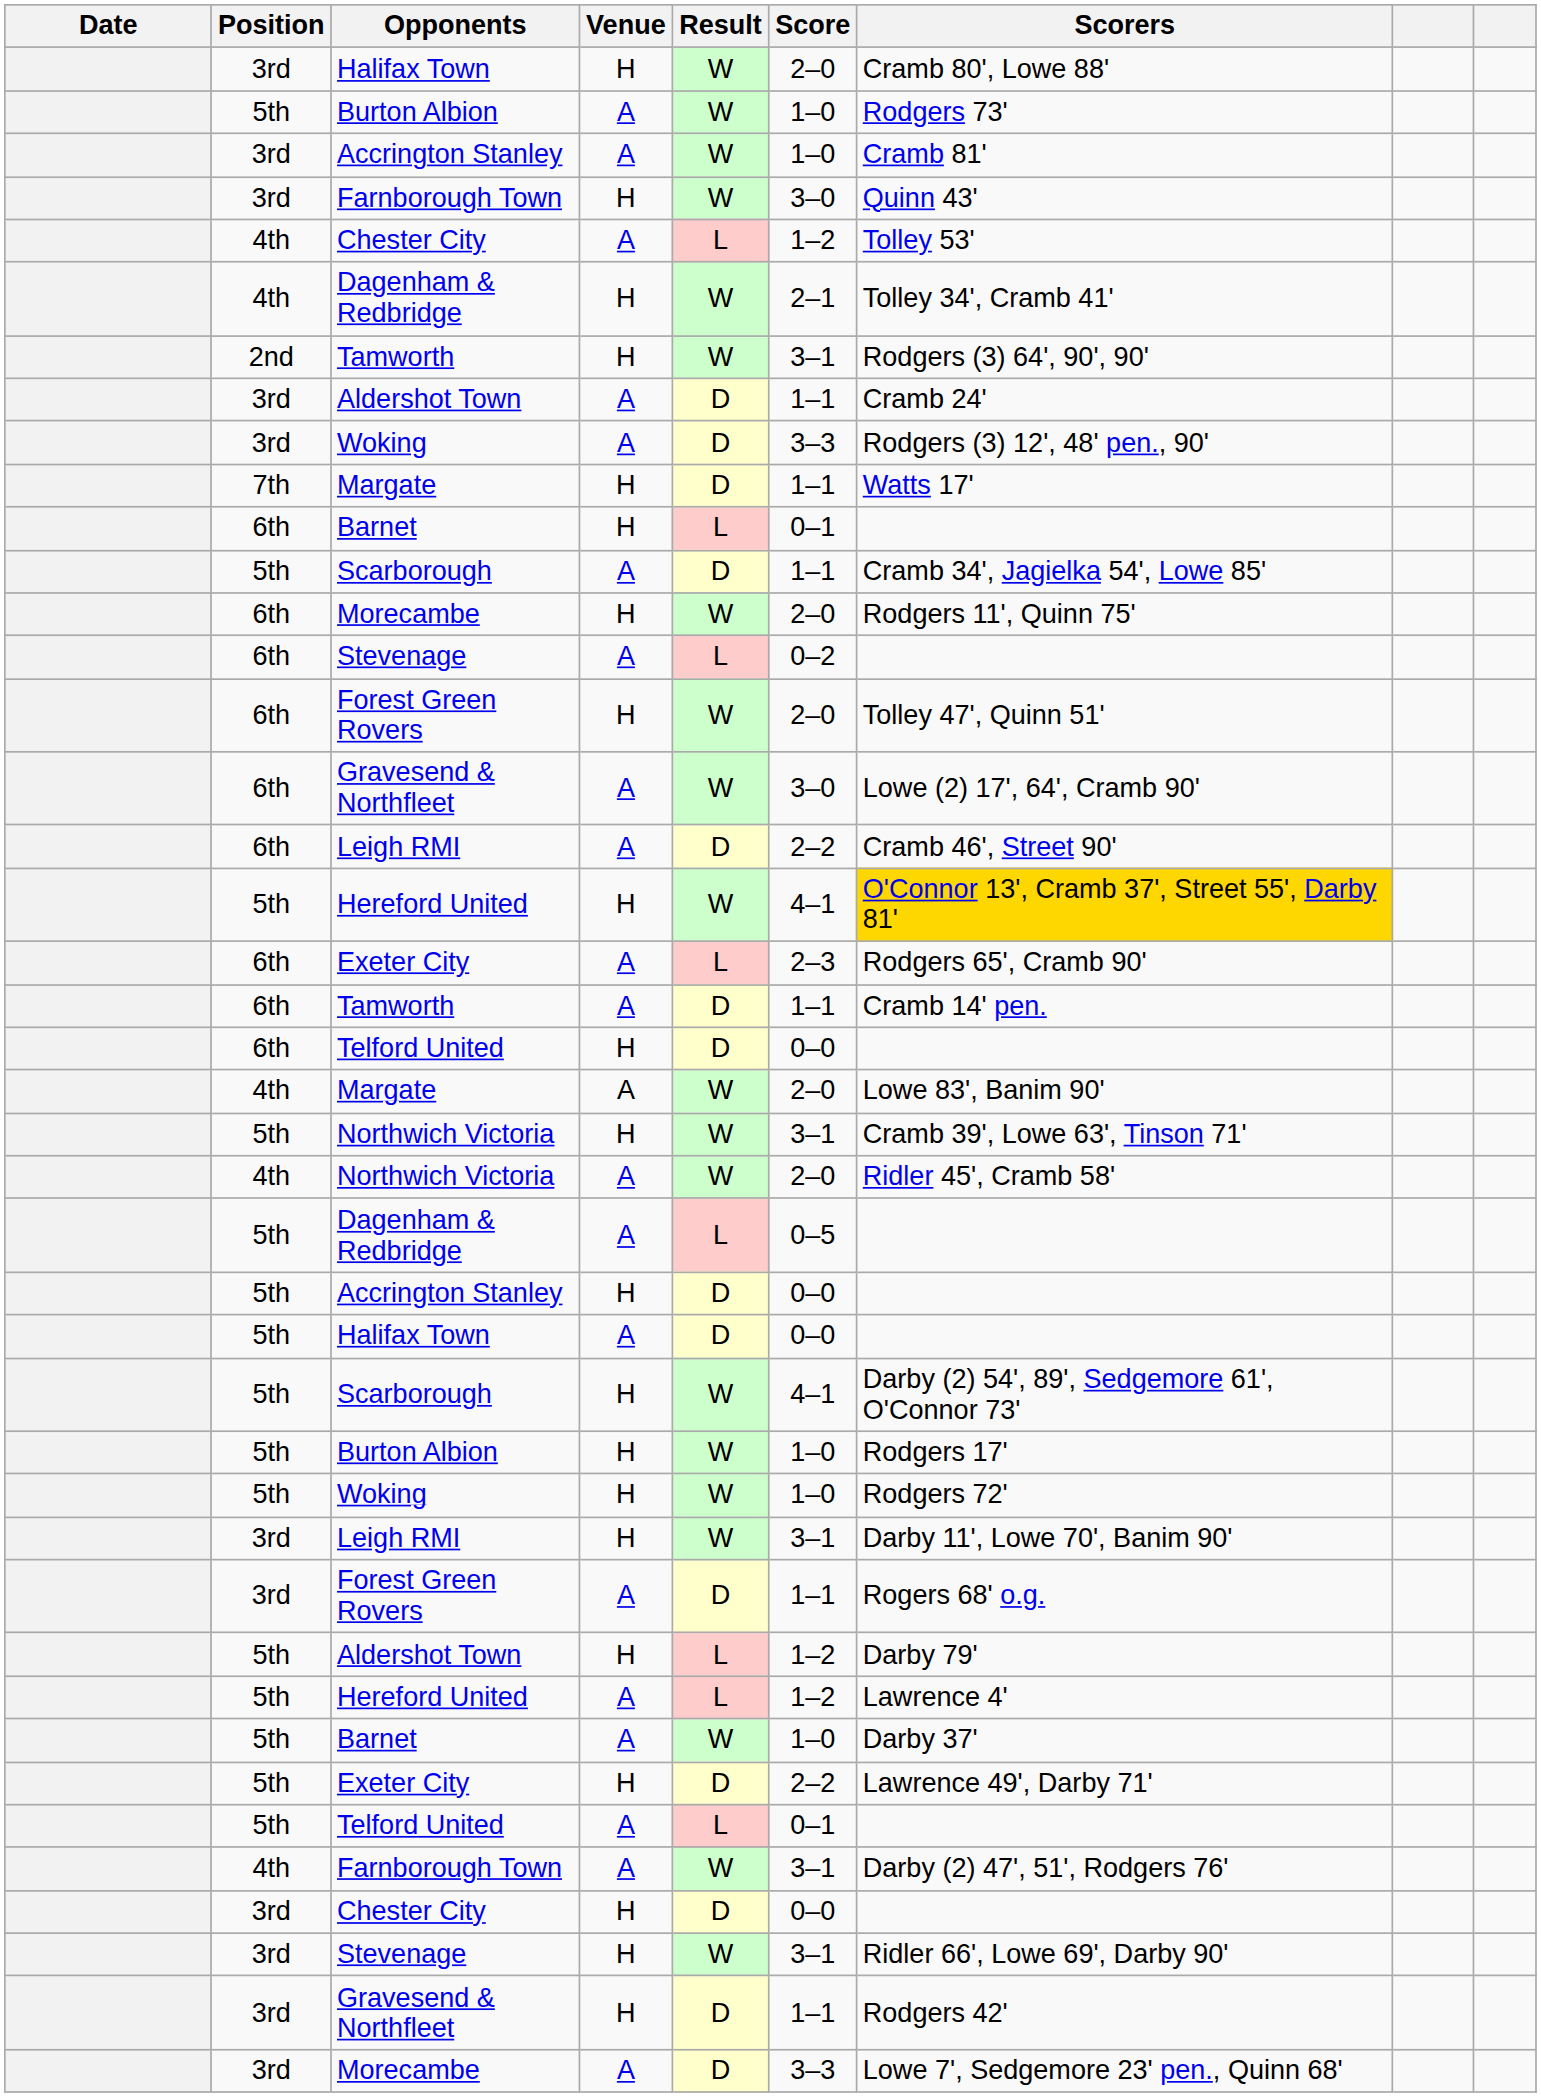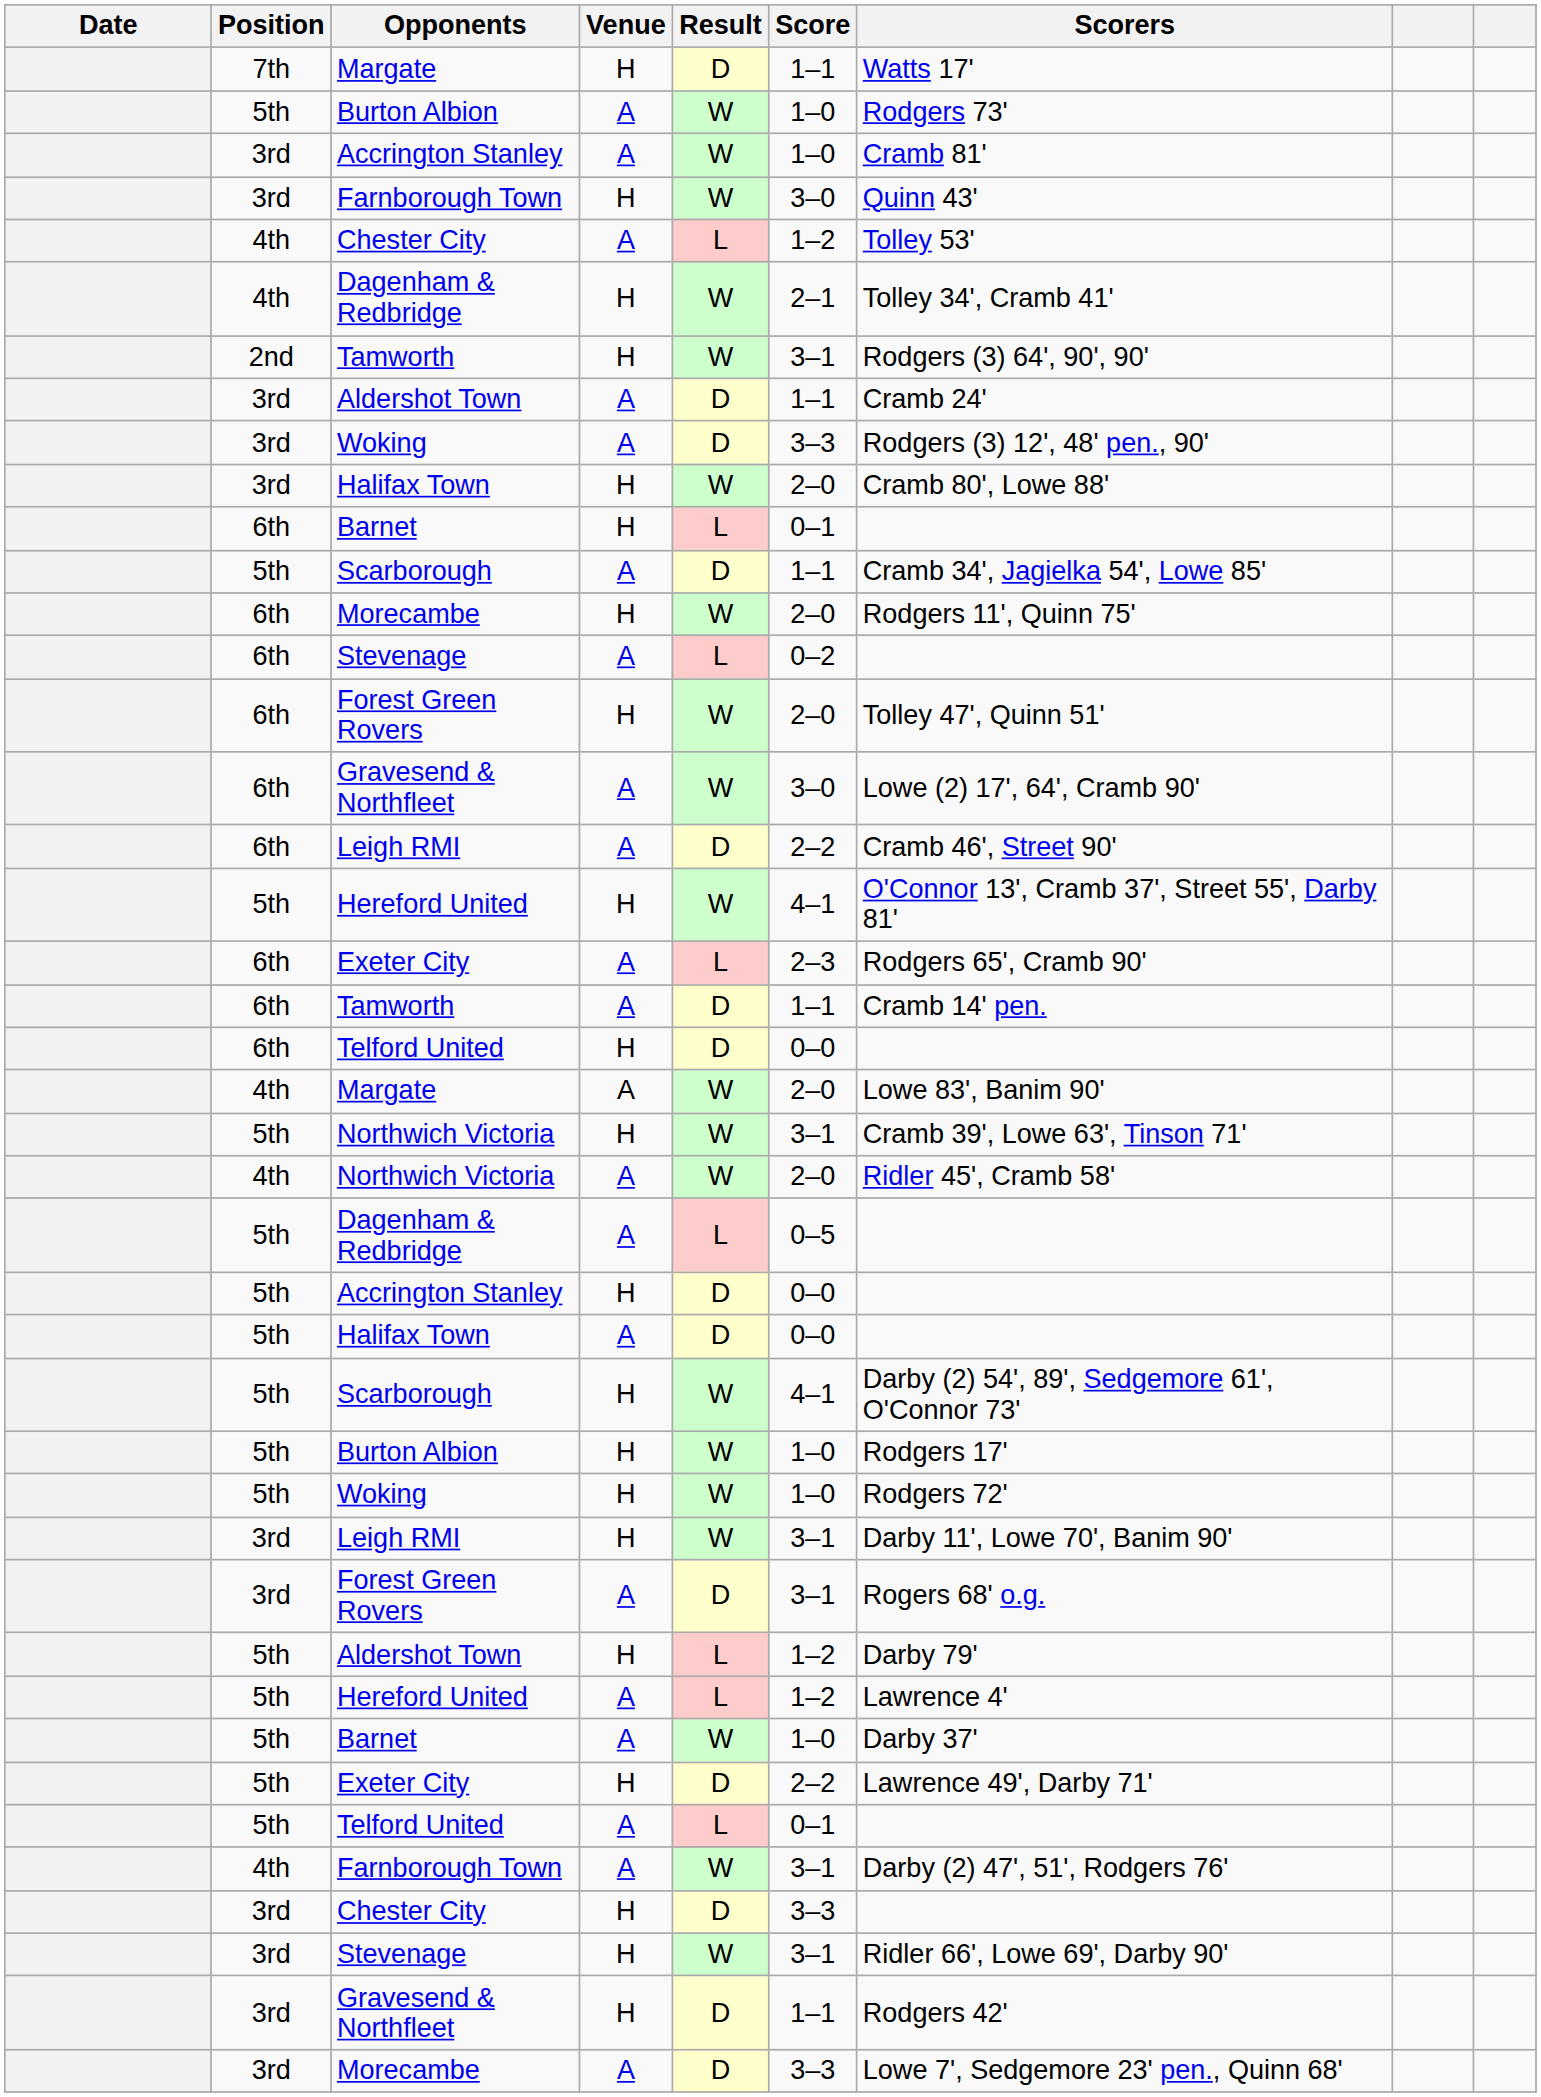 <table class="wikitable plainrowheaders sortable" style="text-align:center;">
 <tr>
 <th scope="col" width="115px">Date</th>
 <th scope="col" width="60px">Position</th>
 <th scope="col" width="140px">Opponents</th>
 <th scope="col" width="40px">Venue</th>
 <th scope="col" width="50px">Result</th>
 <th scope="col" width="40px">Score</th>
 <th scope="col" width="310px" class="unsortable">Scorers</th>
 <th scope="col" width="40px"></th>
 <th scope="col" width="30px" class="unsortable"></th>
 </tr>
 <tr>
 <th scope="row"></th>
-<td>3rd</td>
-<td align="left"><a href='#'>Halifax Town</a></td>
+<td>7th</td>
+<td align="left"><a href='#'>Margate</a></td>
 <td>H</td>
-<td style="background-color:#CCFFCC">W</td>
-<td>2–0</td>
-<td align="left">Cramb 80', Lowe 88'</td>
+<td style="background-color:#FFFFCC">D</td>
+<td>1–1</td>
+<td align="left"><a href='#'>Watts</a> 17'</td>
 <td></td>
 <td></td>
 </tr>
 <tr>
 <th scope="row"></th>
 <td>5th</td>
 <td align="left"><a href='#'>Burton Albion</a></td>
 <td><a href='#'>A</a></td>
 <td style="background-color:#CCFFCC">W</td>
 <td>1–0</td>
 <td align="left"><a href='#'>Rodgers</a> 73'</td>
 <td></td>
 <td></td>
 </tr>
 <tr>
 <th scope="row"></th>
 <td>3rd</td>
 <td align="left"><a href='#'>Accrington Stanley</a></td>
 <td><a href='#'>A</a></td>
 <td style="background-color:#CCFFCC">W</td>
 <td>1–0</td>
 <td align="left"><a href='#'>Cramb</a> 81'</td>
 <td></td>
 <td></td>
 </tr>
 <tr>
 <th scope="row"></th>
 <td>3rd</td>
 <td align="left"><a href='#'>Farnborough Town</a></td>
 <td>H</td>
 <td style="background-color:#CCFFCC">W</td>
 <td>3–0</td>
 <td align="left"><a href='#'>Quinn</a> 43'</td>
 <td></td>
 <td></td>
 </tr>
 <tr>
 <th scope="row"></th>
 <td>4th</td>
 <td align="left"><a href='#'>Chester City</a></td>
 <td><a href='#'>A</a></td>
 <td style="background-color:#FFCCCC">L</td>
 <td>1–2</td>
 <td align="left"><a href='#'>Tolley</a> 53'</td>
 <td></td>
 <td></td>
 </tr>
 <tr>
 <th scope="row"></th>
 <td>4th</td>
 <td align="left"><a href='#'>Dagenham & Redbridge</a></td>
 <td>H</td>
 <td style="background-color:#CCFFCC">W</td>
 <td>2–1</td>
 <td align="left">Tolley 34', Cramb 41'</td>
 <td></td>
 <td></td>
 </tr>
 <tr>
 <th scope="row"></th>
 <td>2nd</td>
 <td align="left"><a href='#'>Tamworth</a></td>
 <td>H</td>
 <td style="background-color:#CCFFCC">W</td>
 <td>3–1</td>
 <td align="left">Rodgers (3) 64', 90', 90'</td>
 <td></td>
 <td></td>
 </tr>
 <tr>
 <th scope="row"></th>
 <td>3rd</td>
 <td align="left"><a href='#'>Aldershot Town</a></td>
 <td><a href='#'>A</a></td>
 <td style="background-color:#FFFFCC">D</td>
 <td>1–1</td>
 <td align="left">Cramb 24'</td>
 <td></td>
 <td></td>
 </tr>
 <tr>
 <th scope="row"></th>
 <td>3rd</td>
 <td align="left"><a href='#'>Woking</a></td>
 <td><a href='#'>A</a></td>
 <td style="background-color:#FFFFCC">D</td>
 <td>3–3</td>
 <td align="left">Rodgers (3) 12', 48' <a href='#'>pen.</a>, 90'</td>
 <td></td>
 <td></td>
 </tr>
 <tr>
 <th scope="row"></th>
-<td>7th</td>
-<td align="left"><a href='#'>Margate</a></td>
+<td>3rd</td>
+<td align="left"><a href='#'>Halifax Town</a></td>
 <td>H</td>
-<td style="background-color:#FFFFCC">D</td>
-<td>1–1</td>
-<td align="left"><a href='#'>Watts</a> 17'</td>
+<td style="background-color:#CCFFCC">W</td>
+<td>2–0</td>
+<td align="left">Cramb 80', Lowe 88'</td>
 <td></td>
 <td></td>
 </tr>
 <tr>
 <th scope="row"></th>
 <td>6th</td>
 <td align="left"><a href='#'>Barnet</a></td>
 <td>H</td>
 <td style="background-color:#FFCCCC">L</td>
 <td>0–1</td>
 <td></td>
 <td></td>
 <td></td>
 </tr>
 <tr>
 <th scope="row"></th>
 <td>5th</td>
 <td align="left"><a href='#'>Scarborough</a></td>
 <td><a href='#'>A</a></td>
 <td style="background-color:#FFFFCC">D</td>
 <td>1–1</td>
 <td align="left">Cramb 34', <a href='#'>Jagielka</a> 54', <a href='#'>Lowe</a> 85'</td>
 <td></td>
 <td></td>
 </tr>
 <tr>
 <th scope="row"></th>
 <td>6th</td>
 <td align="left"><a href='#'>Morecambe</a></td>
 <td>H</td>
 <td style="background-color:#CCFFCC">W</td>
 <td>2–0</td>
 <td align="left">Rodgers 11', Quinn 75'</td>
 <td></td>
 <td></td>
 </tr>
 <tr>
 <th scope="row"></th>
 <td>6th</td>
 <td align="left"><a href='#'>Stevenage</a></td>
 <td><a href='#'>A</a></td>
 <td style="background-color:#FFCCCC">L</td>
 <td>0–2</td>
 <td></td>
 <td></td>
 <td></td>
 </tr>
 <tr>
 <th scope="row"></th>
 <td>6th</td>
 <td align="left"><a href='#'>Forest Green Rovers</a></td>
 <td>H</td>
 <td style="background-color:#CCFFCC">W</td>
 <td>2–0</td>
 <td align="left">Tolley 47', Quinn 51'</td>
 <td></td>
 <td></td>
 </tr>
 <tr>
 <th scope="row"></th>
 <td>6th</td>
 <td align="left"><a href='#'>Gravesend & Northfleet</a></td>
 <td><a href='#'>A</a></td>
 <td style="background-color:#CCFFCC">W</td>
 <td>3–0</td>
 <td align="left">Lowe (2) 17', 64', Cramb 90'</td>
 <td></td>
 <td></td>
 </tr>
 <tr>
 <th scope="row"></th>
 <td>6th</td>
 <td align="left"><a href='#'>Leigh RMI</a></td>
 <td><a href='#'>A</a></td>
 <td style="background-color:#FFFFCC">D</td>
 <td>2–2</td>
 <td align="left">Cramb 46', <a href='#'>Street</a> 90'</td>
 <td></td>
 <td></td>
 </tr>
 <tr>
 <th scope="row"></th>
 <td>5th</td>
 <td align="left"><a href='#'>Hereford United</a></td>
 <td>H</td>
 <td style="background-color:#CCFFCC">W</td>
 <td>4–1</td>
-<td align="left" style="background: gold;"><a href='#'>O'Connor</a> 13', Cramb 37', Street 55', <a href='#'>Darby</a> 81'</td>
+<td align="left"><a href='#'>O'Connor</a> 13', Cramb 37', Street 55', <a href='#'>Darby</a> 81'</td>
 <td></td>
 <td></td>
 </tr>
 <tr>
 <th scope="row"></th>
 <td>6th</td>
 <td align="left"><a href='#'>Exeter City</a></td>
 <td><a href='#'>A</a></td>
 <td style="background-color:#FFCCCC">L</td>
 <td>2–3</td>
 <td align="left">Rodgers 65', Cramb 90'</td>
 <td></td>
 <td></td>
 </tr>
 <tr>
 <th scope="row"></th>
 <td>6th</td>
 <td align="left"><a href='#'>Tamworth</a></td>
 <td><a href='#'>A</a></td>
 <td style="background-color:#FFFFCC">D</td>
 <td>1–1</td>
 <td align="left">Cramb 14' <a href='#'>pen.</a></td>
 <td></td>
 <td></td>
 </tr>
 <tr>
 <th scope="row"></th>
 <td>6th</td>
 <td align="left"><a href='#'>Telford United</a></td>
 <td>H</td>
 <td style="background-color:#FFFFCC">D</td>
 <td>0–0</td>
 <td></td>
 <td></td>
 <td></td>
 </tr>
 <tr>
 <th scope="row"></th>
 <td>4th</td>
 <td align="left"><a href='#'>Margate</a></td>
 <td>A</td>
 <td style="background-color:#CCFFCC">W</td>
 <td>2–0</td>
 <td align="left">Lowe 83', Banim 90'</td>
 <td></td>
 <td></td>
 </tr>
 <tr>
 <th scope="row"></th>
 <td>5th</td>
 <td align="left"><a href='#'>Northwich Victoria</a></td>
 <td>H</td>
 <td style="background-color:#CCFFCC">W</td>
 <td>3–1</td>
 <td align="left">Cramb 39', Lowe 63', <a href='#'>Tinson</a> 71'</td>
 <td></td>
 <td></td>
 </tr>
 <tr>
 <th scope="row"></th>
 <td>4th</td>
 <td align="left"><a href='#'>Northwich Victoria</a></td>
 <td><a href='#'>A</a></td>
 <td style="background-color:#CCFFCC">W</td>
 <td>2–0</td>
 <td align="left"><a href='#'>Ridler</a> 45', Cramb 58'</td>
 <td></td>
 <td></td>
 </tr>
 <tr>
 <th scope="row"></th>
 <td>5th</td>
 <td align="left"><a href='#'>Dagenham & Redbridge</a></td>
 <td><a href='#'>A</a></td>
 <td style="background-color:#FFCCCC">L</td>
 <td>0–5</td>
 <td></td>
 <td></td>
 <td></td>
 </tr>
 <tr>
 <th scope="row"></th>
 <td>5th</td>
 <td align="left"><a href='#'>Accrington Stanley</a></td>
 <td>H</td>
 <td style="background-color:#FFFFCC">D</td>
 <td>0–0</td>
 <td></td>
 <td></td>
 <td></td>
 </tr>
 <tr>
 <th scope="row"></th>
 <td>5th</td>
 <td align="left"><a href='#'>Halifax Town</a></td>
 <td><a href='#'>A</a></td>
 <td style="background-color:#FFFFCC">D</td>
 <td>0–0</td>
 <td></td>
 <td></td>
 <td></td>
 </tr>
 <tr>
 <th scope="row"></th>
 <td>5th</td>
 <td align="left"><a href='#'>Scarborough</a></td>
 <td>H</td>
 <td style="background-color:#CCFFCC">W</td>
 <td>4–1</td>
 <td align="left">Darby (2) 54', 89', <a href='#'>Sedgemore</a> 61', O'Connor 73'</td>
 <td></td>
 <td></td>
 </tr>
 <tr>
 <th scope="row"></th>
 <td>5th</td>
 <td align="left"><a href='#'>Burton Albion</a></td>
 <td>H</td>
 <td style="background-color:#CCFFCC">W</td>
 <td>1–0</td>
 <td align="left">Rodgers 17'</td>
 <td></td>
 <td></td>
 </tr>
 <tr>
 <th scope="row"></th>
 <td>5th</td>
 <td align="left"><a href='#'>Woking</a></td>
 <td>H</td>
 <td style="background-color:#CCFFCC">W</td>
 <td>1–0</td>
 <td align="left">Rodgers 72'</td>
 <td></td>
 <td></td>
 </tr>
 <tr>
 <th scope="row"></th>
 <td>3rd</td>
 <td align="left"><a href='#'>Leigh RMI</a></td>
 <td>H</td>
 <td style="background-color:#CCFFCC">W</td>
 <td>3–1</td>
 <td align="left">Darby 11', Lowe 70', Banim 90'</td>
 <td></td>
 <td></td>
 </tr>
 <tr>
 <th scope="row"></th>
 <td>3rd</td>
 <td align="left"><a href='#'>Forest Green Rovers</a></td>
 <td><a href='#'>A</a></td>
 <td style="background-color:#FFFFCC">D</td>
-<td>1–1</td>
+<td>3–1</td>
 <td align="left">Rogers 68' <a href='#'>o.g.</a></td>
 <td></td>
 <td></td>
 </tr>
 <tr>
 <th scope="row"></th>
 <td>5th</td>
 <td align="left"><a href='#'>Aldershot Town</a></td>
 <td>H</td>
 <td style="background-color:#FFCCCC">L</td>
 <td>1–2</td>
 <td align="left">Darby 79'</td>
 <td></td>
 <td></td>
 </tr>
 <tr>
 <th scope="row"></th>
 <td>5th</td>
 <td align="left"><a href='#'>Hereford United</a></td>
 <td><a href='#'>A</a></td>
 <td style="background-color:#FFCCCC">L</td>
 <td>1–2</td>
 <td align="left">Lawrence 4'</td>
 <td></td>
 <td></td>
 </tr>
 <tr>
 <th scope="row"></th>
 <td>5th</td>
 <td align="left"><a href='#'>Barnet</a></td>
 <td><a href='#'>A</a></td>
 <td style="background-color:#CCFFCC">W</td>
 <td>1–0</td>
 <td align="left">Darby 37'</td>
 <td></td>
 <td></td>
 </tr>
 <tr>
 <th scope="row"></th>
 <td>5th</td>
 <td align="left"><a href='#'>Exeter City</a></td>
 <td>H</td>
 <td style="background-color:#FFFFCC">D</td>
 <td>2–2</td>
 <td align="left">Lawrence 49', Darby 71'</td>
 <td></td>
 <td></td>
 </tr>
 <tr>
 <th scope="row"></th>
 <td>5th</td>
 <td align="left"><a href='#'>Telford United</a></td>
 <td><a href='#'>A</a></td>
 <td style="background-color:#FFCCCC">L</td>
 <td>0–1</td>
 <td></td>
 <td></td>
 <td></td>
 </tr>
 <tr>
 <th scope="row"></th>
 <td>4th</td>
 <td align="left"><a href='#'>Farnborough Town</a></td>
 <td><a href='#'>A</a></td>
 <td style="background-color:#CCFFCC">W</td>
 <td>3–1</td>
 <td align="left">Darby (2) 47', 51', Rodgers 76'</td>
 <td></td>
 <td></td>
 </tr>
 <tr>
 <th scope="row"></th>
 <td>3rd</td>
 <td align="left"><a href='#'>Chester City</a></td>
 <td>H</td>
 <td style="background-color:#FFFFCC">D</td>
-<td>0–0</td>
+<td>3–3</td>
 <td></td>
 <td></td>
 <td></td>
 </tr>
 <tr>
 <th scope="row"></th>
 <td>3rd</td>
 <td align="left"><a href='#'>Stevenage</a></td>
 <td>H</td>
 <td style="background-color:#CCFFCC">W</td>
 <td>3–1</td>
 <td align="left">Ridler 66', Lowe 69', Darby 90'</td>
 <td></td>
 <td></td>
 </tr>
 <tr>
 <th scope="row"></th>
 <td>3rd</td>
 <td align="left"><a href='#'>Gravesend & Northfleet</a></td>
 <td>H</td>
 <td style="background-color:#FFFFCC">D</td>
 <td>1–1</td>
 <td align="left">Rodgers 42'</td>
 <td></td>
 <td></td>
 </tr>
 <tr>
 <th scope="row"></th>
 <td>3rd</td>
 <td align="left"><a href='#'>Morecambe</a></td>
 <td><a href='#'>A</a></td>
 <td style="background-color:#FFFFCC">D</td>
 <td>3–3</td>
 <td align="left">Lowe 7', Sedgemore 23' <a href='#'>pen.</a>, Quinn 68'</td>
 <td></td>
 <td></td>
 </tr>
 </table>
